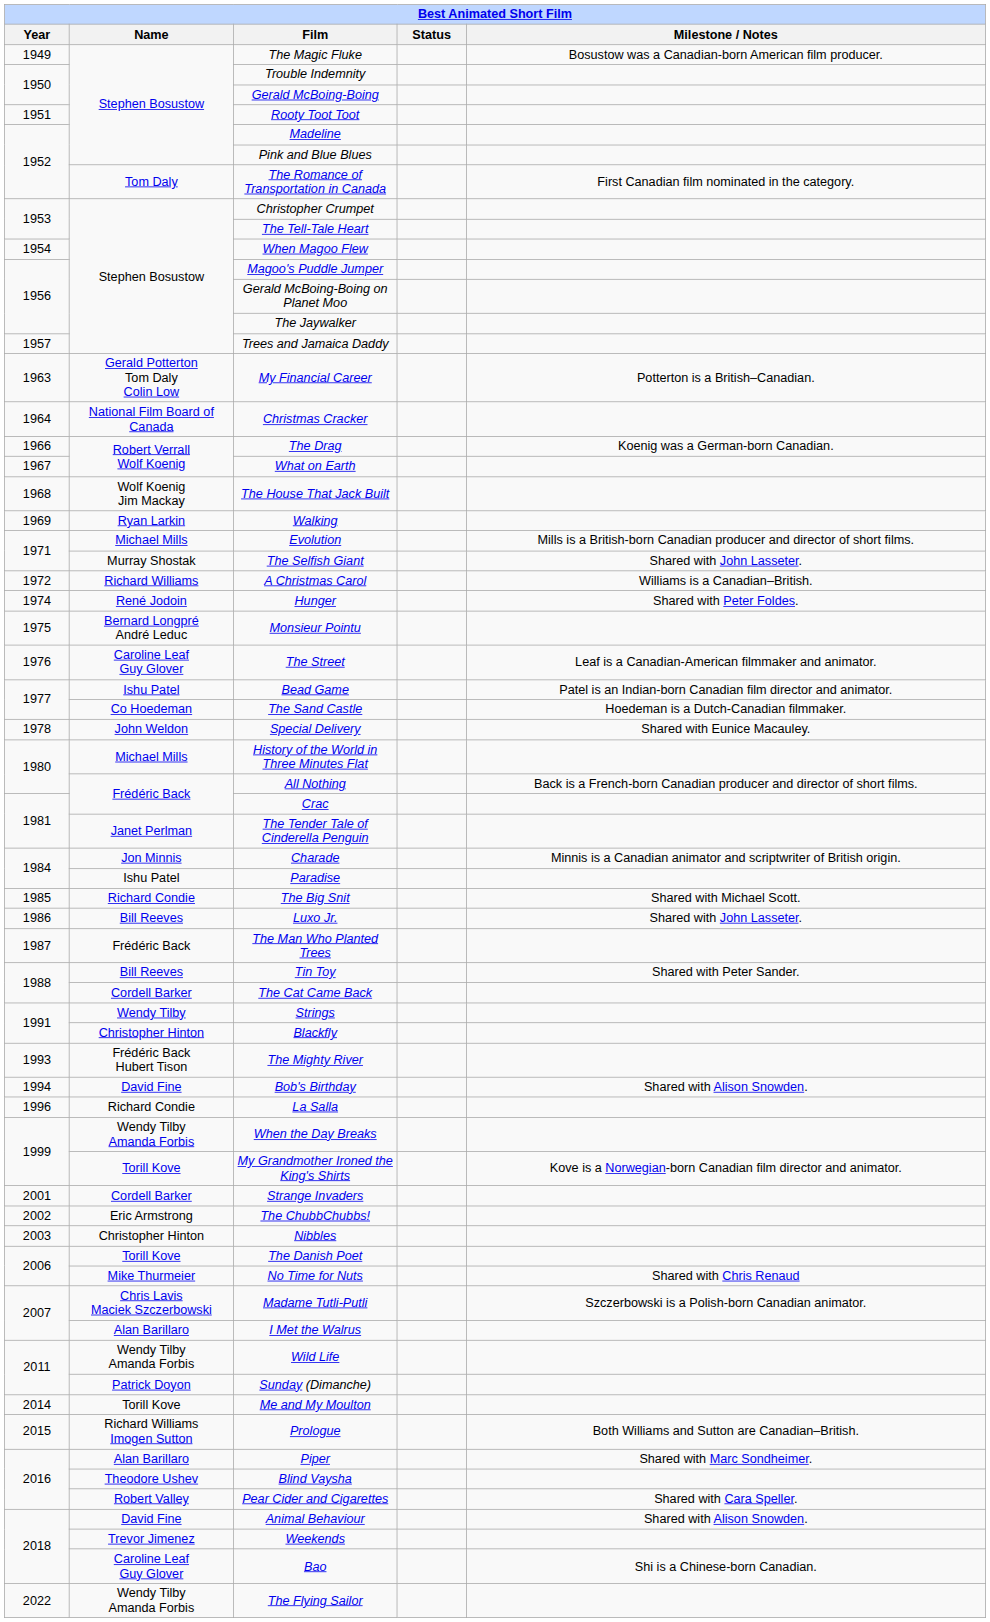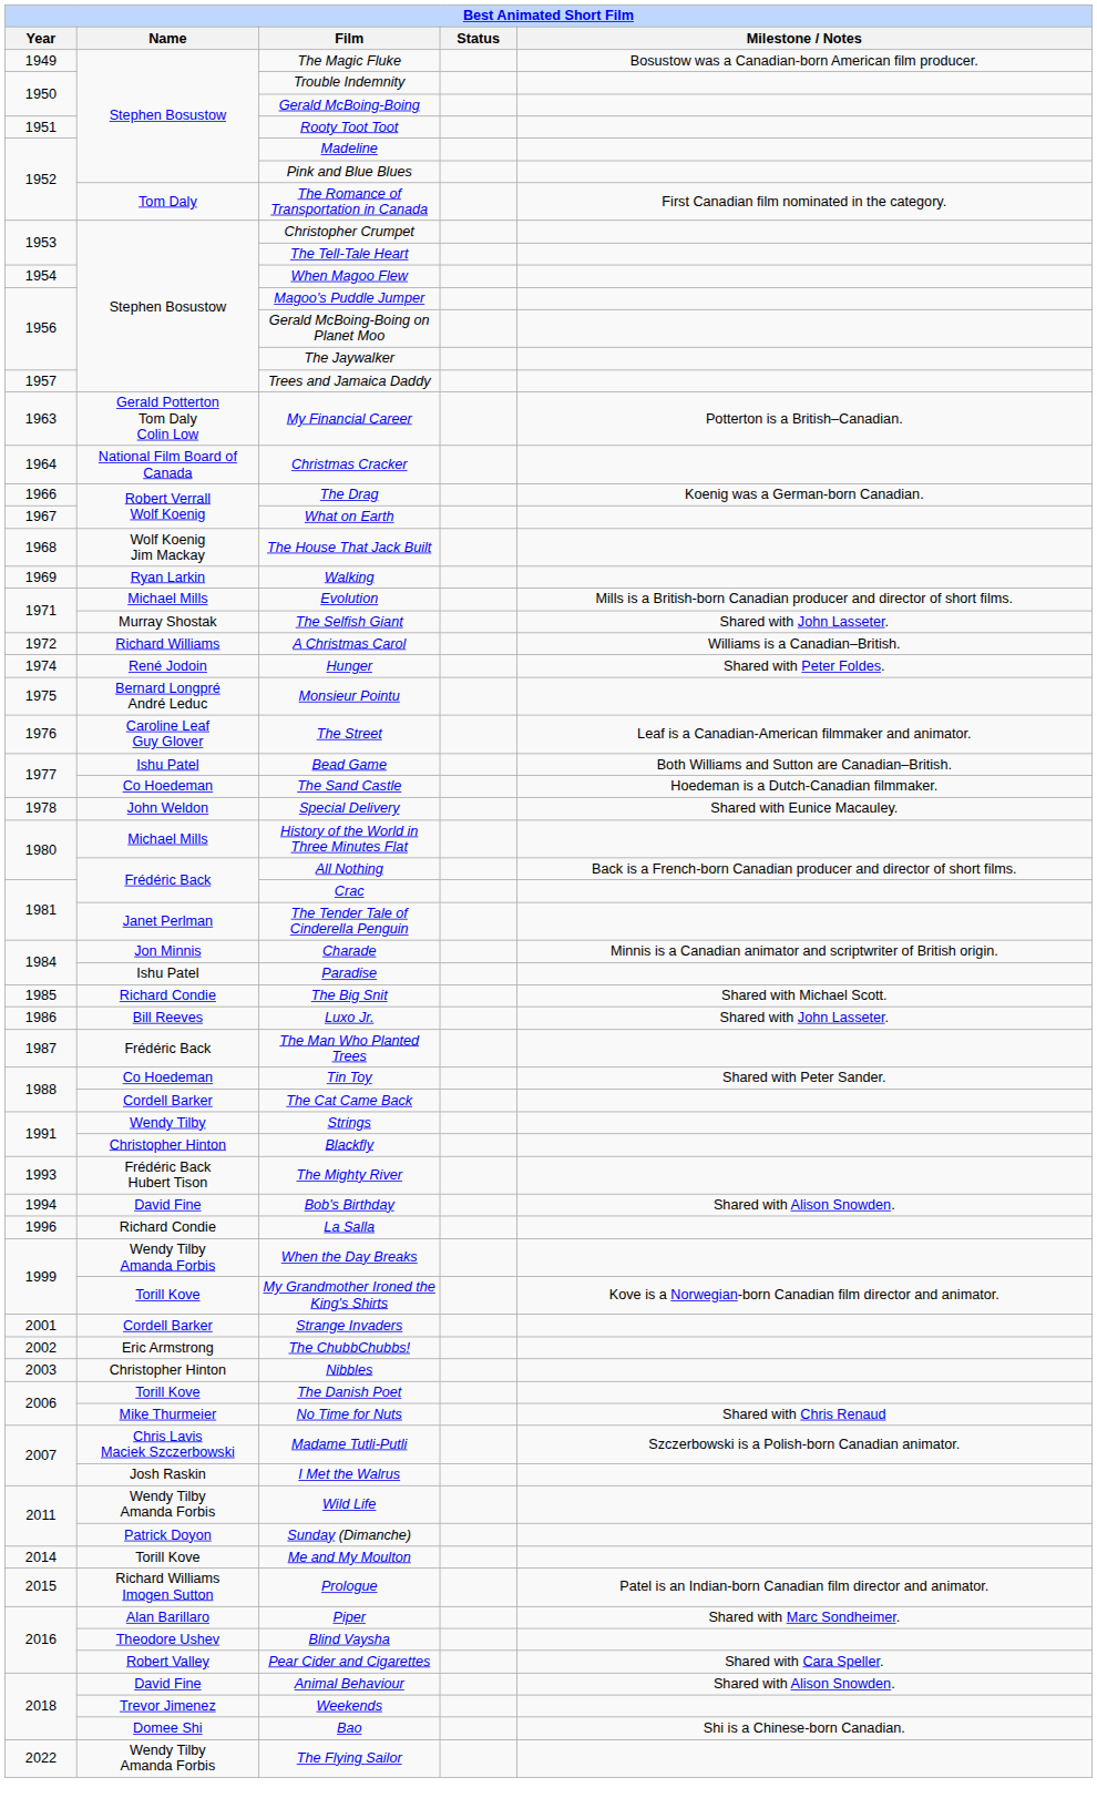 <table class="wikitable" style="text-align: center">
 <tr style="background:#bfd7ff;">
 <td colspan="6" style="text-align:center;"><strong><a href='#'>Best Animated Short Film</a></strong></td>
 </tr>
 <tr style="background:#ebft5ff;">
 <th style="width:075px;">Year</th>
 <th style="width:200px;">Name</th>
 <th style="width:200px;">Film</th>
 <th style="width:080px;">Status</th>
 <th style="width:650px;">Milestone / Notes</th>
 </tr>
 <tr>
 <td>1949</td>
 <td rowspan="6"><a href='#'>Stephen Bosustow</a></td>
 <td><em>The Magic Fluke</em></td>
 <td></td>
 <td>Bosustow was a Canadian-born American film producer.</td>
 </tr>
 <tr>
 <td rowspan="2">1950</td>
 <td><em>Trouble Indemnity</em></td>
 <td></td>
 <td></td>
 </tr>
 <tr>
 <td><em><a href='#'>Gerald McBoing-Boing</a></em></td>
 <td></td>
 <td></td>
 </tr>
 <tr>
 <td>1951</td>
 <td><em><a href='#'>Rooty Toot Toot</a></em></td>
 <td></td>
 <td></td>
 </tr>
 <tr>
 <td rowspan="3">1952</td>
 <td><em><a href='#'>Madeline</a></em></td>
 <td></td>
 <td></td>
 </tr>
 <tr>
 <td><em>Pink and Blue Blues</em></td>
 <td></td>
 <td></td>
 </tr>
 <tr>
 <td><a href='#'>Tom Daly</a></td>
 <td><em><a href='#'>The Romance of Transportation in Canada</a></em></td>
 <td></td>
 <td>First Canadian film nominated in the category.</td>
 </tr>
 <tr>
 <td rowspan="2">1953</td>
 <td rowspan="7">Stephen Bosustow</td>
 <td><em>Christopher Crumpet</em></td>
 <td></td>
 <td></td>
 </tr>
 <tr>
 <td><em><a href='#'>The Tell-Tale Heart</a></em></td>
 <td></td>
 <td></td>
 </tr>
 <tr>
 <td>1954</td>
 <td><em><a href='#'>When Magoo Flew</a></em></td>
 <td></td>
 <td></td>
 </tr>
 <tr>
 <td rowspan="3">1956</td>
 <td><em><a href='#'>Magoo's Puddle Jumper</a></em></td>
 <td></td>
 <td></td>
 </tr>
 <tr>
 <td><em>Gerald McBoing-Boing on Planet Moo</em></td>
 <td></td>
 <td></td>
 </tr>
 <tr>
 <td><em>The Jaywalker</em></td>
 <td></td>
 <td></td>
 </tr>
 <tr>
 <td>1957</td>
 <td><em>Trees and Jamaica Daddy</em></td>
 <td></td>
 <td></td>
 </tr>
 <tr>
 <td>1963</td>
 <td><a href='#'>Gerald Potterton</a><br>Tom Daly<br><a href='#'>Colin Low</a></td>
 <td><em><a href='#'>My Financial Career</a></em></td>
 <td></td>
 <td>Potterton is a British–Canadian.</td>
 </tr>
 <tr>
 <td>1964</td>
 <td><a href='#'>National Film Board of Canada</a></td>
 <td><em><a href='#'>Christmas Cracker</a></em></td>
 <td></td>
 <td></td>
 </tr>
 <tr>
 <td>1966</td>
 <td rowspan="2"><a href='#'>Robert Verrall</a><br><a href='#'>Wolf Koenig</a></td>
 <td><em><a href='#'>The Drag</a></em></td>
 <td></td>
 <td>Koenig was a German-born Canadian.</td>
 </tr>
 <tr>
 <td>1967</td>
 <td><em><a href='#'>What on Earth</a></em></td>
 <td></td>
 <td></td>
 </tr>
 <tr>
 <td>1968</td>
 <td>Wolf Koenig<br>Jim Mackay</td>
 <td><em><a href='#'>The House That Jack Built</a></em></td>
 <td></td>
 <td></td>
 </tr>
 <tr>
 <td>1969</td>
 <td><a href='#'>Ryan Larkin</a></td>
 <td><em><a href='#'>Walking</a></em></td>
 <td></td>
 <td></td>
 </tr>
 <tr>
 <td rowspan="2">1971</td>
 <td><a href='#'>Michael Mills</a></td>
 <td><em><a href='#'>Evolution</a></em></td>
 <td></td>
 <td>Mills is a British-born Canadian producer and director of short films.</td>
 </tr>
 <tr>
 <td>Murray Shostak</td>
 <td><em><a href='#'>The Selfish Giant</a></em></td>
 <td></td>
 <td>Shared with <a href='#'>John Lasseter</a>.</td>
 </tr>
 <tr>
 <td>1972</td>
 <td><a href='#'>Richard Williams</a></td>
 <td><em><a href='#'>A Christmas Carol</a></em></td>
 <td></td>
 <td>Williams is a Canadian–British.</td>
 </tr>
 <tr>
 <td>1974</td>
 <td><a href='#'>René Jodoin</a></td>
 <td><em><a href='#'>Hunger</a></em></td>
 <td></td>
 <td>Shared with <a href='#'>Peter Foldes</a>.</td>
 </tr>
 <tr>
 <td>1975</td>
 <td><a href='#'>Bernard Longpré</a><br>André Leduc</td>
 <td><em><a href='#'>Monsieur Pointu</a></em></td>
 <td></td>
 <td></td>
 </tr>
 <tr>
 <td>1976</td>
 <td><a href='#'>Caroline Leaf</a><br><a href='#'>Guy Glover</a></td>
 <td><em><a href='#'>The Street</a></em></td>
 <td></td>
 <td>Leaf is a Canadian-American filmmaker and animator.</td>
 </tr>
 <tr>
 <td rowspan="2">1977</td>
 <td><a href='#'>Ishu Patel</a></td>
 <td><em><a href='#'>Bead Game</a></em></td>
 <td></td>
-<td>Patel is an Indian-born Canadian film director and animator.</td>
+<td>Both Williams and Sutton are Canadian–British.</td>
 </tr>
 <tr>
 <td><a href='#'>Co Hoedeman</a></td>
 <td><em><a href='#'>The Sand Castle</a></em></td>
 <td></td>
 <td>Hoedeman is a Dutch-Canadian filmmaker.</td>
 </tr>
 <tr>
 <td>1978</td>
 <td><a href='#'>John Weldon</a></td>
 <td><em><a href='#'>Special Delivery</a></em></td>
 <td></td>
 <td>Shared with Eunice Macauley.</td>
 </tr>
 <tr>
 <td rowspan="2">1980</td>
 <td><a href='#'>Michael Mills</a></td>
 <td><em><a href='#'>History of the World in Three Minutes Flat</a></em></td>
 <td></td>
 <td></td>
 </tr>
 <tr>
 <td rowspan="2"><a href='#'>Frédéric Back</a></td>
 <td><em><a href='#'>All Nothing</a></em></td>
 <td></td>
 <td>Back is a French-born Canadian producer and director of short films.</td>
 </tr>
 <tr>
 <td rowspan="2">1981</td>
 <td><em><a href='#'>Crac</a></em></td>
 <td></td>
 <td></td>
 </tr>
 <tr>
 <td><a href='#'>Janet Perlman</a></td>
 <td><em><a href='#'>The Tender Tale of Cinderella Penguin</a></em></td>
 <td></td>
 <td></td>
 </tr>
 <tr>
 <td rowspan="2">1984</td>
 <td><a href='#'>Jon Minnis</a></td>
 <td><em><a href='#'>Charade</a></em></td>
 <td></td>
 <td>Minnis is a Canadian animator and scriptwriter of British origin.</td>
 </tr>
 <tr>
 <td>Ishu Patel</td>
 <td><em><a href='#'>Paradise</a></em></td>
 <td></td>
 <td></td>
 </tr>
 <tr>
 <td>1985</td>
 <td><a href='#'>Richard Condie</a></td>
 <td><em><a href='#'>The Big Snit</a></em></td>
 <td></td>
 <td>Shared with Michael Scott.</td>
 </tr>
 <tr>
 <td>1986</td>
 <td><a href='#'>Bill Reeves</a></td>
 <td><em><a href='#'>Luxo Jr.</a></em></td>
 <td></td>
 <td>Shared with <a href='#'>John Lasseter</a>.</td>
 </tr>
 <tr>
 <td>1987</td>
 <td>Frédéric Back</td>
 <td><em><a href='#'>The Man Who Planted Trees</a></em></td>
 <td></td>
 <td></td>
 </tr>
 <tr>
 <td rowspan=2>1988</td>
-<td><a href='#'>Bill Reeves</a></td>
+<td><a href='#'>Co Hoedeman</a></td>
 <td><em><a href='#'>Tin Toy</a></em></td>
 <td></td>
 <td>Shared with Peter Sander.</td>
 </tr>
 <tr>
 <td><a href='#'>Cordell Barker</a></td>
 <td><em><a href='#'>The Cat Came Back</a></em></td>
 <td></td>
 <td></td>
 </tr>
 <tr>
 <td rowspan="2">1991</td>
 <td><a href='#'>Wendy Tilby</a></td>
 <td><em><a href='#'>Strings</a></em></td>
 <td></td>
 <td></td>
 </tr>
 <tr>
 <td><a href='#'>Christopher Hinton</a></td>
 <td><em><a href='#'>Blackfly</a></em></td>
 <td></td>
 <td></td>
 </tr>
 <tr>
 <td>1993</td>
 <td>Frédéric Back<br>Hubert Tison</td>
 <td><em><a href='#'>The Mighty River</a></em></td>
 <td></td>
 <td></td>
 </tr>
 <tr>
 <td>1994</td>
 <td><a href='#'>David Fine</a></td>
 <td><em><a href='#'>Bob's Birthday</a></em></td>
 <td></td>
 <td>Shared with <a href='#'>Alison Snowden</a>.</td>
 </tr>
 <tr>
 <td>1996</td>
 <td>Richard Condie</td>
 <td><em><a href='#'>La Salla</a></em></td>
 <td></td>
 <td></td>
 </tr>
 <tr>
 <td rowspan="2">1999</td>
 <td>Wendy Tilby<br><a href='#'>Amanda Forbis</a></td>
 <td><em><a href='#'>When the Day Breaks</a></em></td>
 <td></td>
 <td></td>
 </tr>
 <tr>
 <td><a href='#'>Torill Kove</a></td>
 <td><em><a href='#'>My Grandmother Ironed the King's Shirts</a></em></td>
 <td></td>
 <td>Kove is a <a href='#'>Norwegian</a>-born Canadian film director and animator.</td>
 </tr>
 <tr>
 <td>2001</td>
 <td><a href='#'>Cordell Barker</a></td>
 <td><em><a href='#'>Strange Invaders</a></em></td>
 <td></td>
 <td></td>
 </tr>
 <tr>
 <td>2002</td>
 <td>Eric Armstrong</td>
 <td><em><a href='#'>The ChubbChubbs!</a></em></td>
 <td></td>
 <td></td>
 </tr>
 <tr>
 <td>2003</td>
 <td>Christopher Hinton</td>
 <td><em><a href='#'>Nibbles</a></em></td>
 <td></td>
 <td></td>
 </tr>
 <tr>
 <td rowspan=2>2006</td>
 <td><a href='#'>Torill Kove</a></td>
 <td><em><a href='#'>The Danish Poet</a></em></td>
 <td></td>
 <td></td>
 </tr>
 <tr>
 <td><a href='#'>Mike Thurmeier</a></td>
 <td><em><a href='#'>No Time for Nuts</a></em></td>
 <td></td>
 <td>Shared with <a href='#'>Chris Renaud</a></td>
 </tr>
 <tr>
 <td rowspan=2>2007</td>
 <td><a href='#'>Chris Lavis</a><br><a href='#'>Maciek Szczerbowski</a></td>
 <td><em><a href='#'>Madame Tutli-Putli</a></em></td>
 <td></td>
 <td>Szczerbowski is a Polish-born Canadian animator.</td>
 </tr>
 <tr>
-<td><a href='#'>Alan Barillaro</a></td>
+<td>Josh Raskin</td>
 <td><em><a href='#'>I Met the Walrus</a></em></td>
 <td></td>
 <td></td>
 </tr>
 <tr>
 <td rowspan="2">2011</td>
 <td>Wendy Tilby<br>Amanda Forbis</td>
 <td><em><a href='#'>Wild Life</a></em></td>
 <td></td>
 <td></td>
 </tr>
 <tr>
 <td><a href='#'>Patrick Doyon</a></td>
 <td><em><a href='#'>Sunday</a> (Dimanche)</em></td>
 <td></td>
 <td></td>
 </tr>
 <tr>
 <td>2014</td>
 <td>Torill Kove</td>
 <td><em><a href='#'>Me and My Moulton</a></em></td>
 <td></td>
 <td></td>
 </tr>
 <tr>
 <td>2015</td>
 <td>Richard Williams<br><a href='#'>Imogen Sutton</a></td>
 <td><em><a href='#'>Prologue</a></em></td>
 <td></td>
-<td>Both Williams and Sutton are Canadian–British.</td>
+<td>Patel is an Indian-born Canadian film director and animator.</td>
 </tr>
 <tr>
 <td rowspan="3">2016</td>
 <td><a href='#'>Alan Barillaro</a></td>
 <td><em><a href='#'>Piper</a></em></td>
 <td></td>
 <td>Shared with <a href='#'>Marc Sondheimer</a>.</td>
 </tr>
 <tr>
 <td><a href='#'>Theodore Ushev</a></td>
 <td><em><a href='#'>Blind Vaysha</a></em></td>
 <td></td>
 <td></td>
 </tr>
 <tr>
 <td><a href='#'>Robert Valley</a></td>
 <td><em><a href='#'>Pear Cider and Cigarettes</a></em></td>
 <td></td>
 <td>Shared with <a href='#'>Cara Speller</a>.</td>
 </tr>
 <tr>
 <td rowspan="3">2018</td>
 <td><a href='#'>David Fine</a></td>
 <td><em><a href='#'>Animal Behaviour</a></em></td>
 <td></td>
 <td>Shared with <a href='#'>Alison Snowden</a>.</td>
 </tr>
 <tr>
 <td><a href='#'>Trevor Jimenez</a></td>
 <td><em><a href='#'>Weekends</a></em></td>
 <td></td>
 <td></td>
 </tr>
 <tr>
-<td><a href='#'>Caroline Leaf</a><br><a href='#'>Guy Glover</a></td>
+<td><a href='#'>Domee Shi</a></td>
 <td><em><a href='#'>Bao</a></em></td>
 <td></td>
 <td>Shi is a Chinese-born Canadian.</td>
 </tr>
 <tr>
 <td>2022</td>
 <td>Wendy Tilby<br>Amanda Forbis</td>
 <td><em><a href='#'>The Flying Sailor</a></em></td>
 <td></td>
 <td></td>
 </tr>
 </table>
